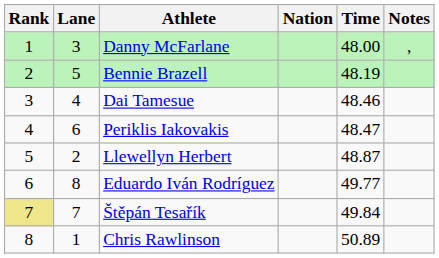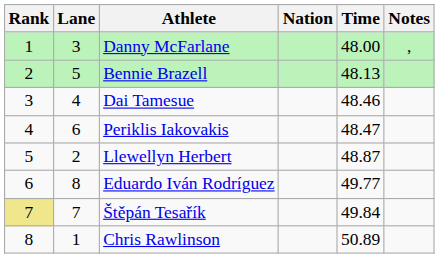 <table class="wikitable sortable" style="text-align:center">
 <tr>
 <th>Rank</th>
 <th>Lane</th>
 <th>Athlete</th>
 <th>Nation</th>
 <th>Time</th>
 <th>Notes</th>
 </tr>
 <tr bgcolor=bbf3bb>
 <td>1</td>
 <td>3</td>
 <td align="left"><a href='#'>Danny McFarlane</a></td>
 <td align="left"></td>
 <td>48.00</td>
 <td>, </td>
 </tr>
 <tr bgcolor=bbf3bb>
 <td>2</td>
 <td>5</td>
 <td align="left"><a href='#'>Bennie Brazell</a></td>
 <td align="left"></td>
-<td>48.19</td>
+<td>48.13</td>
 <td></td>
 </tr>
 <tr>
 <td>3</td>
 <td>4</td>
 <td align="left"><a href='#'>Dai Tamesue</a></td>
 <td align="left"></td>
 <td>48.46</td>
 <td></td>
 </tr>
 <tr>
 <td>4</td>
 <td>6</td>
 <td align="left"><a href='#'>Periklis Iakovakis</a></td>
 <td align="left"></td>
 <td>48.47</td>
 <td></td>
 </tr>
 <tr>
 <td>5</td>
 <td>2</td>
 <td align="left"><a href='#'>Llewellyn Herbert</a></td>
 <td align="left"></td>
 <td>48.87</td>
 <td></td>
 </tr>
 <tr>
 <td>6</td>
 <td>8</td>
 <td align="left"><a href='#'>Eduardo Iván Rodríguez</a></td>
 <td align="left"></td>
 <td>49.77</td>
 <td></td>
 </tr>
 <tr>
 <td style="background: khaki;">7</td>
 <td>7</td>
 <td align="left"><a href='#'>Štěpán Tesařík</a></td>
 <td align="left"></td>
 <td>49.84</td>
 <td></td>
 </tr>
 <tr>
 <td>8</td>
 <td>1</td>
 <td align="left"><a href='#'>Chris Rawlinson</a></td>
 <td align="left"></td>
 <td>50.89</td>
 <td></td>
 </tr>
 </table>
